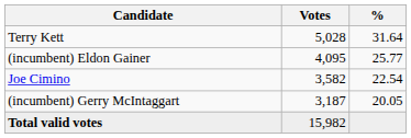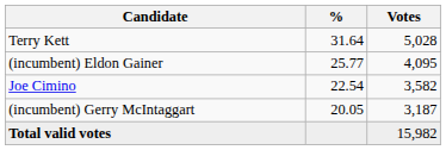 <table style="width:475px;" class="wikitable">
 <tr>
 <th align="center">Candidate</th>
+<th align="center">%</th>
 <th align="center">Votes</th>
-<th align="center">%</th>
 </tr>
 <tr>
 <td align="left">Terry Kett</td>
+<td align="right">31.64</td>
 <td align="right">5,028</td>
-<td align="right">31.64</td>
 </tr>
 <tr>
 <td align="left">(incumbent) Eldon Gainer</td>
+<td align="right">25.77</td>
 <td align="right">4,095</td>
-<td align="right">25.77</td>
 </tr>
 <tr>
 <td align="left"><a href='#'>Joe Cimino</a></td>
+<td align="right">22.54</td>
 <td align="right">3,582</td>
-<td align="right">22.54</td>
 </tr>
 <tr>
 <td align="left">(incumbent) Gerry McIntaggart</td>
+<td align="right">20.05</td>
 <td align="right">3,187</td>
-<td align="right">20.05</td>
 </tr>
 <tr bgcolor="#EEEEEE">
 <td align="left"><strong>Total valid votes</strong></td>
+<td align="right"></td>
 <td align="right">15,982</td>
-<td align="right"></td>
 </tr>
 </table>
